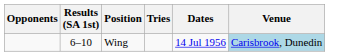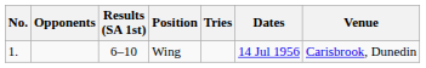 <table class="wikitable sortable">
 <tr>
+<th>No.</th>
 <th>Opponents</th>
 <th>Results<br>(SA 1st)</th>
 <th>Position</th>
 <th>Tries</th>
 <th>Dates</th>
 <th>Venue</th>
 </tr>
 <tr>
+<td>1.</td>
 <td></td>
 <td align="center">6–10</td>
 <td>Wing</td>
 <td></td>
 <td><a href='#'>14 Jul 1956</a></td>
-<td style="background: lightblue;"><a href='#'>Carisbrook</a>, Dunedin</td>
+<td><a href='#'>Carisbrook</a>, Dunedin</td>
 </tr>
 </table>
